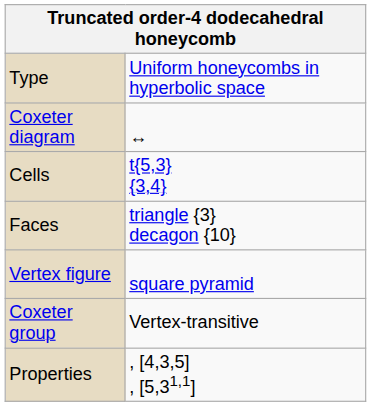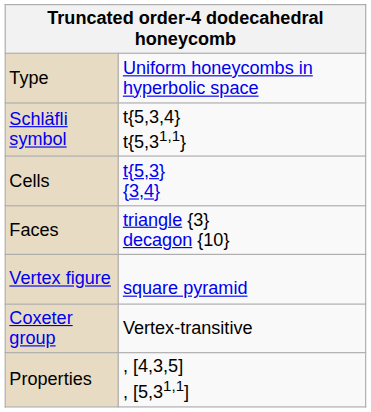 <table class="wikitable" align="right" style="margin-left:10px" width="320">
 <tr>
 <th bgcolor=#e7dcc3 colspan=2>Truncated order-4 dodecahedral honeycomb<br></th>
 </tr>
 <tr>
 <td bgcolor=#e7dcc3>Type</td>
 <td><a href='#'>Uniform honeycombs in hyperbolic space</a></td>
 </tr>
 <tr>
-<td bgcolor=#e7dcc3><a href='#'>Coxeter diagram</a></td>
-<td><br> ↔ </td>
+<td bgcolor=#e7dcc3><a href='#'>Schläfli symbol</a></td>
+<td>t{5,3,4}<br>t{5,3<sup>1,1</sup>}</td>
 </tr>
 <tr>
 <td bgcolor=#e7dcc3>Cells</td>
 <td><a href='#'>t{5,3}</a> <br><a href='#'>{3,4}</a> </td>
 </tr>
 <tr>
 <td bgcolor=#e7dcc3>Faces</td>
 <td><a href='#'>triangle</a> {3}<br><a href='#'>decagon</a> {10}</td>
 </tr>
 <tr>
 <td bgcolor=#e7dcc3><a href='#'>Vertex figure</a></td>
 <td><br><a href='#'>square pyramid</a></td>
 </tr>
 <tr>
 <td bgcolor=#e7dcc3><a href='#'>Coxeter group</a></td>
 <td>Vertex-transitive</td>
 </tr>
 <tr>
 <td bgcolor=#e7dcc3>Properties</td>
 <td>, [4,3,5]<br>, [5,3<sup>1,1</sup>]</td>
 </tr>
 </table>
